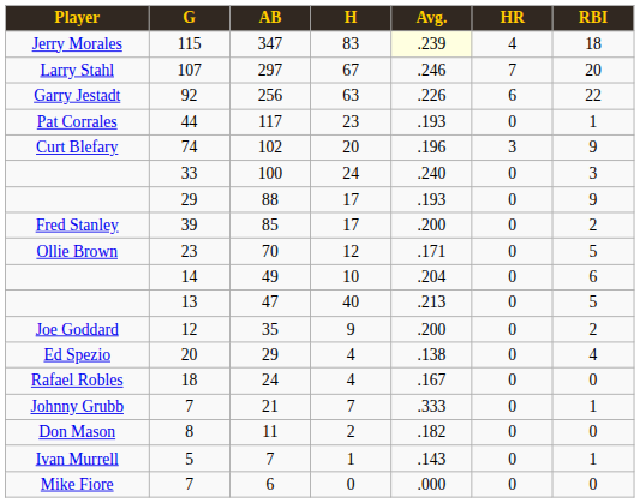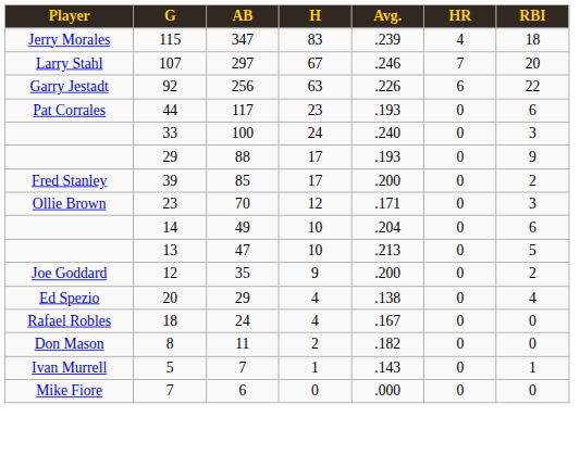 <table class="wikitable sortable">
 <tr>
 <th style="background:#312821; color:#FFCC00" width="16%">Player</th>
 <th style="background:#312821; color:#FFCC00" width="9%">G</th>
 <th style="background:#312821; color:#FFCC00" width="9%">AB</th>
 <th style="background:#312821; color:#FFCC00" width="9%">H</th>
 <th style="background:#312821; color:#FFCC00" width="9%">Avg.</th>
 <th style="background:#312821; color:#FFCC00" width="9%">HR</th>
 <th style="background:#312821; color:#FFCC00" width="9%">RBI</th>
 </tr>
 <tr align="center">
 <td><a href='#'>Jerry Morales</a></td>
 <td>115</td>
 <td>347</td>
 <td>83</td>
-<td style="background: lightyellow;">.239</td>
+<td>.239</td>
 <td>4</td>
 <td>18</td>
 </tr>
 <tr align=center>
 <td><a href='#'>Larry Stahl</a></td>
 <td>107</td>
 <td>297</td>
 <td>67</td>
 <td>.246</td>
 <td>7</td>
 <td>20</td>
 </tr>
 <tr align=center>
 <td><a href='#'>Garry Jestadt</a></td>
 <td>92</td>
 <td>256</td>
 <td>63</td>
 <td>.226</td>
 <td>6</td>
 <td>22</td>
 </tr>
 <tr align=center>
 <td><a href='#'>Pat Corrales</a></td>
 <td>44</td>
 <td>117</td>
 <td>23</td>
 <td>.193</td>
 <td>0</td>
-<td>1</td>
-</tr>
-<tr align=center>
-<td><a href='#'>Curt Blefary</a></td>
-<td>74</td>
-<td>102</td>
-<td>20</td>
-<td>.196</td>
-<td>3</td>
-<td>9</td>
+<td>6</td>
 </tr>
 <tr align=center>
 <td></td>
 <td>33</td>
 <td>100</td>
 <td>24</td>
 <td>.240</td>
 <td>0</td>
 <td>3</td>
 </tr>
 <tr align="center">
 <td></td>
 <td>29</td>
 <td>88</td>
 <td>17</td>
 <td>.193</td>
 <td>0</td>
 <td>9</td>
 </tr>
 <tr align="center">
 <td><a href='#'>Fred Stanley</a></td>
 <td>39</td>
 <td>85</td>
 <td>17</td>
 <td>.200</td>
 <td>0</td>
 <td>2</td>
 </tr>
 <tr align=center>
 <td><a href='#'>Ollie Brown</a></td>
 <td>23</td>
 <td>70</td>
 <td>12</td>
 <td>.171</td>
 <td>0</td>
-<td>5</td>
+<td>3</td>
 </tr>
 <tr align=center>
 <td></td>
 <td>14</td>
 <td>49</td>
 <td>10</td>
 <td>.204</td>
 <td>0</td>
 <td>6</td>
 </tr>
 <tr align="center">
 <td></td>
 <td>13</td>
 <td>47</td>
-<td>40</td>
+<td>10</td>
 <td>.213</td>
 <td>0</td>
 <td>5</td>
 </tr>
 <tr align="center">
 <td><a href='#'>Joe Goddard</a></td>
 <td>12</td>
 <td>35</td>
 <td>9</td>
 <td>.200</td>
 <td>0</td>
 <td>2</td>
 </tr>
 <tr align=center>
 <td><a href='#'>Ed Spezio</a></td>
 <td>20</td>
 <td>29</td>
 <td>4</td>
 <td>.138</td>
 <td>0</td>
 <td>4</td>
 </tr>
 <tr align=center>
 <td><a href='#'>Rafael Robles</a></td>
 <td>18</td>
 <td>24</td>
 <td>4</td>
 <td>.167</td>
 <td>0</td>
 <td>0</td>
 </tr>
 <tr align=center>
-<td><a href='#'>Johnny Grubb</a></td>
-<td>7</td>
-<td>21</td>
-<td>7</td>
-<td>.333</td>
-<td>0</td>
-<td>1</td>
-</tr>
-<tr align=center>
 <td><a href='#'>Don Mason</a></td>
 <td>8</td>
 <td>11</td>
 <td>2</td>
 <td>.182</td>
 <td>0</td>
 <td>0</td>
 </tr>
 <tr align=center>
 <td><a href='#'>Ivan Murrell</a></td>
 <td>5</td>
 <td>7</td>
 <td>1</td>
 <td>.143</td>
 <td>0</td>
 <td>1</td>
 </tr>
 <tr align=center>
 <td><a href='#'>Mike Fiore</a></td>
 <td>7</td>
 <td>6</td>
 <td>0</td>
 <td>.000</td>
 <td>0</td>
 <td>0</td>
 </tr>
 </table>
